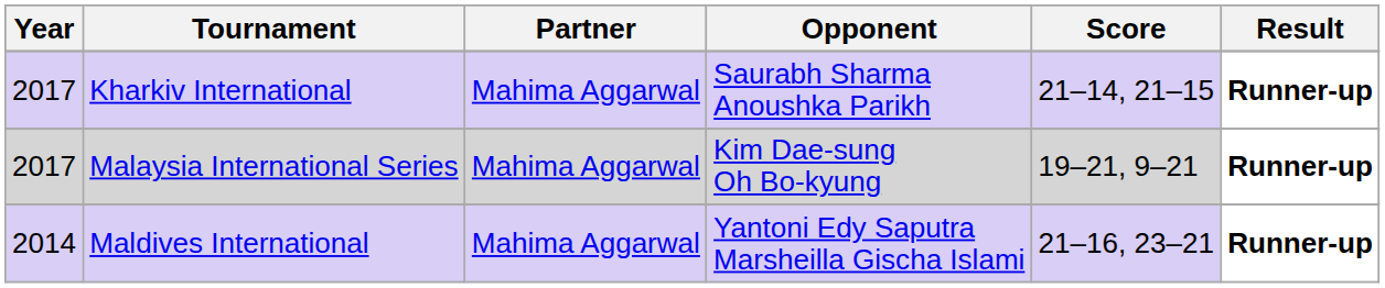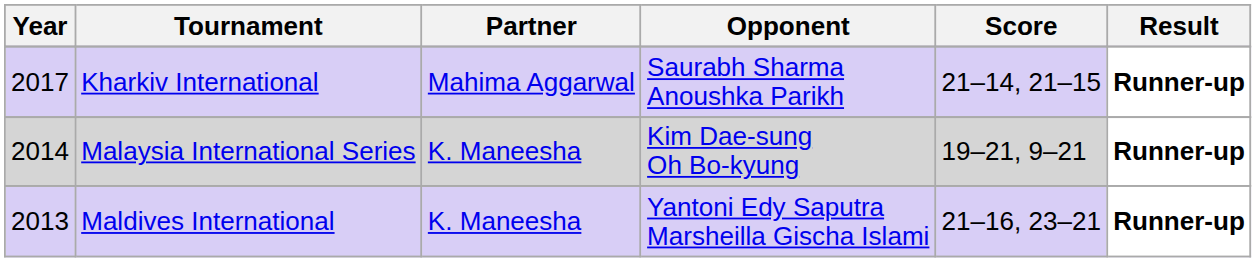 <table class="sortable wikitable" style="font-size: 90%;">
 <tr>
 <th>Year</th>
 <th>Tournament</th>
 <th>Partner</th>
 <th>Opponent</th>
 <th>Score</th>
 <th>Result</th>
 </tr>
 <tr>
 </tr>
 <tr style="background:#D8CEF6">
 <td align="center">2017</td>
 <td align="left"><a href='#'>Kharkiv International</a></td>
 <td align="left"> <a href='#'>Mahima Aggarwal</a></td>
 <td align="left"> <a href='#'>Saurabh Sharma</a><br> <a href='#'>Anoushka Parikh</a></td>
 <td align="left">21–14, 21–15</td>
 <td style="text-align:left; background:white"> <strong>Runner-up</strong></td>
 </tr>
 <tr>
 </tr>
 <tr style="background:#D5D5D5">
-<td align="center">2017</td>
+<td align="center">2014</td>
 <td align="left"><a href='#'>Malaysia International Series</a></td>
-<td align="left"> <a href='#'>Mahima Aggarwal</a></td>
+<td align="left"> <a href='#'>K. Maneesha</a></td>
 <td align="left"> <a href='#'>Kim Dae-sung</a><br> <a href='#'>Oh Bo-kyung</a></td>
 <td align="left">19–21, 9–21</td>
 <td style="text-align:left; background:white"> <strong>Runner-up</strong></td>
 </tr>
 <tr>
 </tr>
 <tr style="background:#D8CEF6">
-<td align="center">2014</td>
+<td align="center">2013</td>
 <td align="left"><a href='#'>Maldives International</a></td>
-<td align="left"> <a href='#'>Mahima Aggarwal</a></td>
+<td align="left"> <a href='#'>K. Maneesha</a></td>
 <td align="left"> <a href='#'>Yantoni Edy Saputra</a><br> <a href='#'>Marsheilla Gischa Islami</a></td>
 <td align="left">21–16, 23–21</td>
 <td style="text-align:left; background:white"> <strong>Runner-up</strong></td>
 </tr>
 </table>
